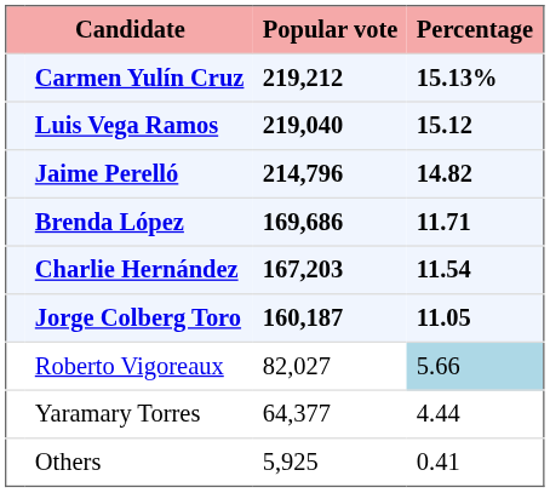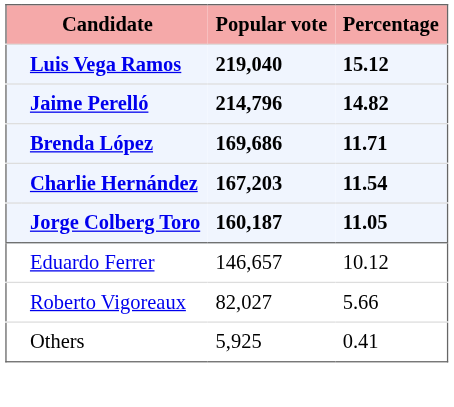 <table style="border: 1px solid #666666; border-collapse: collapse" align="center" cellpadding="6">
 <tr style="background-color: #F5A9A9">
 <th colspan="2">Candidate</th>
 <th>Popular vote</th>
 <th>Percentage</th>
-</tr>
-<tr style="background-color: #F0F5FE">
-<td style="border-top: 1px solid #DDDDDD"></td>
-<td style="border-top: 1px solid #DDDDDD"><strong><a href='#'>Carmen Yulín Cruz</a></strong></td>
-<td style="border-top: 1px solid #DDDDDD"><strong>219,212</strong></td>
-<td style="border-top: 1px solid #DDDDDD"><strong>15.13%</strong></td>
 </tr>
 <tr style="background-color: #F0F5FE">
 <td style="border-top: 1px solid #DDDDDD"></td>
 <td style="border-top: 1px solid #DDDDDD"><strong><a href='#'>Luis Vega Ramos</a></strong></td>
 <td style="border-top: 1px solid #DDDDDD"><strong>219,040</strong></td>
 <td style="border-top: 1px solid #DDDDDD"><strong>15.12</strong></td>
 </tr>
 <tr style="background-color: #F0F5FE">
 <td style="border-top: 1px solid #DDDDDD"></td>
 <td style="border-top: 1px solid #DDDDDD"><strong><a href='#'>Jaime Perelló</a></strong></td>
 <td style="border-top: 1px solid #DDDDDD"><strong>214,796</strong></td>
 <td style="border-top: 1px solid #DDDDDD"><strong>14.82</strong></td>
 </tr>
 <tr style="background-color: #F0F5FE">
 <td style="border-top: 1px solid #DDDDDD"></td>
 <td style="border-top: 1px solid #DDDDDD"><strong><a href='#'>Brenda López</a></strong></td>
 <td style="border-top: 1px solid #DDDDDD"><strong>169,686</strong></td>
 <td style="border-top: 1px solid #DDDDDD"><strong>11.71</strong></td>
 </tr>
 <tr style="background-color: #F0F5FE">
 <td style="border-top: 1px solid #DDDDDD"></td>
 <td style="border-top: 1px solid #DDDDDD"><strong><a href='#'>Charlie Hernández</a></strong></td>
 <td style="border-top: 1px solid #DDDDDD"><strong>167,203</strong></td>
 <td style="border-top: 1px solid #DDDDDD"><strong>11.54</strong></td>
 </tr>
 <tr style="background-color: #F0F5FE">
 <td style="border-top: 1px solid #DDDDDD"></td>
 <td style="border-top: 1px solid #DDDDDD"><strong><a href='#'>Jorge Colberg Toro</a></strong></td>
 <td style="border-top: 1px solid #DDDDDD"><strong>160,187</strong></td>
 <td style="border-top: 1px solid #DDDDDD"><strong>11.05</strong></td>
 </tr>
 <tr>
+<td style="border-top: 1px solid #666666"></td>
+<td style="border-top: 1px solid #666666"><a href='#'>Eduardo Ferrer</a></td>
+<td style="border-top: 1px solid #666666">146,657</td>
+<td style="border-top: 1px solid #666666">10.12</td>
+</tr>
+<tr>
 <td style="border-top: 1px solid #DDDDDD"></td>
 <td style="border-top: 1px solid #DDDDDD"><a href='#'>Roberto Vigoreaux</a></td>
 <td style="border-top: 1px solid #DDDDDD">82,027</td>
-<td style="background: lightblue; border-top: 1px solid #DDDDDD">5.66</td>
-</tr>
-<tr>
-<td style="border-top: 1px solid #DDDDDD"></td>
-<td style="border-top: 1px solid #DDDDDD">Yaramary Torres</td>
-<td style="border-top: 1px solid #DDDDDD">64,377</td>
-<td style="border-top: 1px solid #DDDDDD">4.44</td>
+<td style="border-top: 1px solid #DDDDDD">5.66</td>
 </tr>
 <tr>
 <td style="border-top: 1px solid #DDDDDD"></td>
 <td style="border-top: 1px solid #DDDDDD">Others</td>
 <td style="border-top: 1px solid #DDDDDD">5,925</td>
 <td style="border-top: 1px solid #DDDDDD">0.41</td>
 </tr>
 </table>
